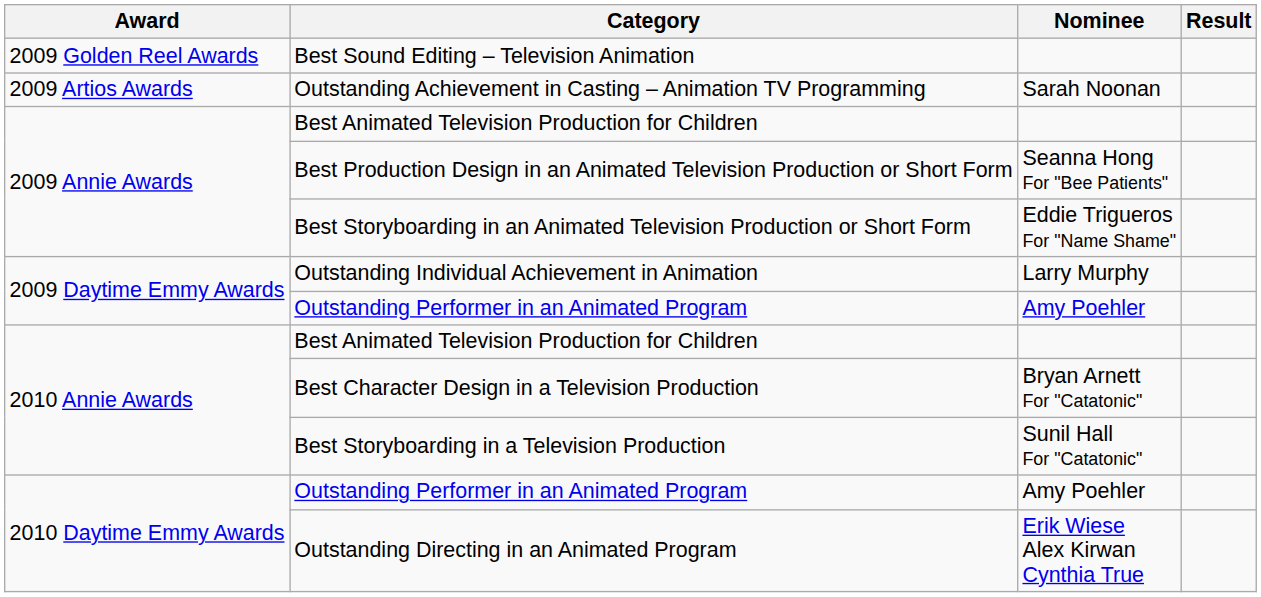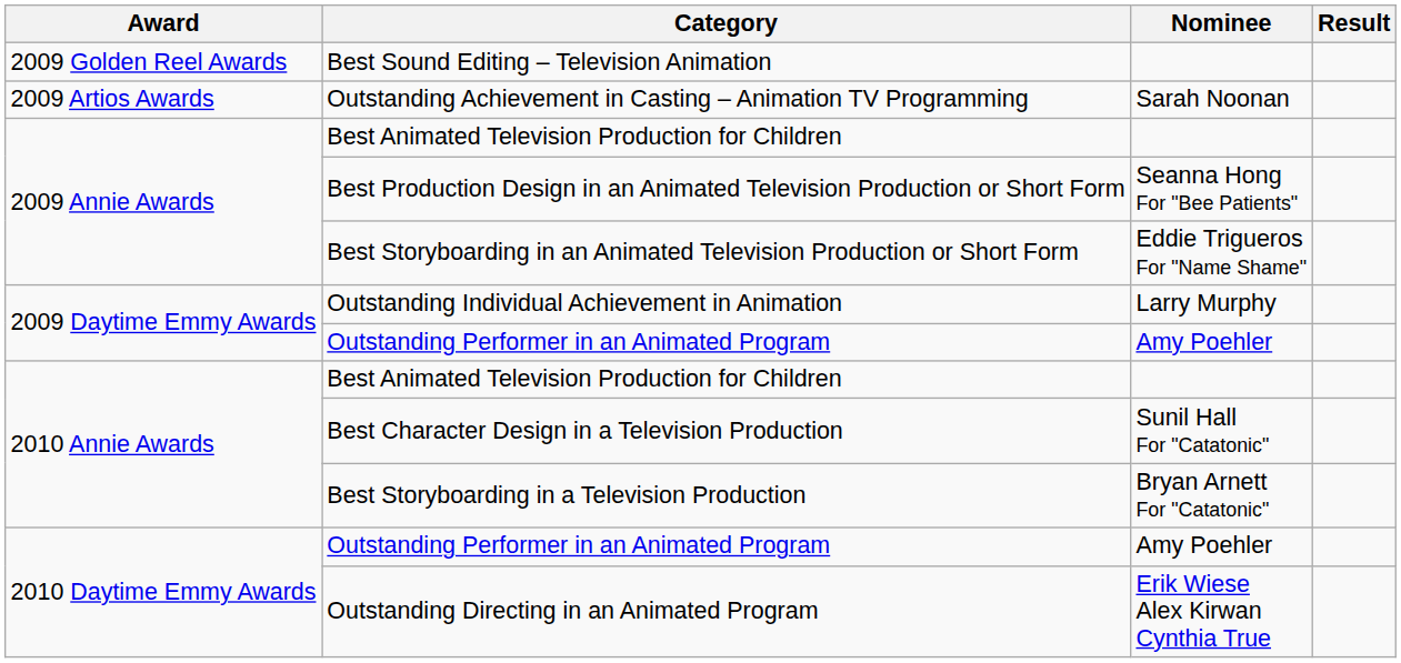 <table class="wikitable">
 <tr>
 <th>Award</th>
 <th>Category</th>
 <th>Nominee</th>
 <th>Result</th>
 </tr>
 <tr>
 <td>2009 <a href='#'>Golden Reel Awards</a></td>
 <td>Best Sound Editing – Television Animation</td>
 <td></td>
 <td></td>
 </tr>
 <tr>
 <td>2009 <a href='#'>Artios Awards</a></td>
 <td>Outstanding Achievement in Casting – Animation TV Programming</td>
 <td>Sarah Noonan</td>
 <td></td>
 </tr>
 <tr>
 <td rowspan="3">2009 <a href='#'>Annie Awards</a></td>
 <td>Best Animated Television Production for Children</td>
 <td></td>
 <td></td>
 </tr>
 <tr>
 <td>Best Production Design in an Animated Television Production or Short Form</td>
 <td>Seanna Hong<br><small>For "Bee Patients"</small></td>
 <td></td>
 </tr>
 <tr>
 <td>Best Storyboarding in an Animated Television Production or Short Form</td>
 <td>Eddie Trigueros<br><small>For "Name Shame"</small></td>
 <td></td>
 </tr>
 <tr>
 <td rowspan="2">2009 <a href='#'>Daytime Emmy Awards</a></td>
 <td>Outstanding Individual Achievement in Animation</td>
 <td>Larry Murphy</td>
 <td></td>
 </tr>
 <tr>
 <td><a href='#'>Outstanding Performer in an Animated Program</a></td>
 <td><a href='#'>Amy Poehler</a></td>
 <td></td>
 </tr>
 <tr>
 <td rowspan="3">2010 <a href='#'>Annie Awards</a></td>
 <td>Best Animated Television Production for Children</td>
 <td></td>
 <td></td>
 </tr>
 <tr>
 <td>Best Character Design in a Television Production</td>
-<td>Bryan Arnett<br><small>For "Catatonic"</small></td>
+<td>Sunil Hall<br><small>For "Catatonic"</small></td>
 <td></td>
 </tr>
 <tr>
 <td>Best Storyboarding in a Television Production</td>
-<td>Sunil Hall<br><small>For "Catatonic"</small></td>
+<td>Bryan Arnett<br><small>For "Catatonic"</small></td>
 <td></td>
 </tr>
 <tr>
 <td rowspan="2">2010 <a href='#'>Daytime Emmy Awards</a></td>
 <td><a href='#'>Outstanding Performer in an Animated Program</a></td>
 <td>Amy Poehler</td>
 <td></td>
 </tr>
 <tr>
 <td>Outstanding Directing in an Animated Program</td>
 <td><a href='#'>Erik Wiese</a><br>Alex Kirwan<br><a href='#'>Cynthia True</a></td>
 <td></td>
 </tr>
 </table>
